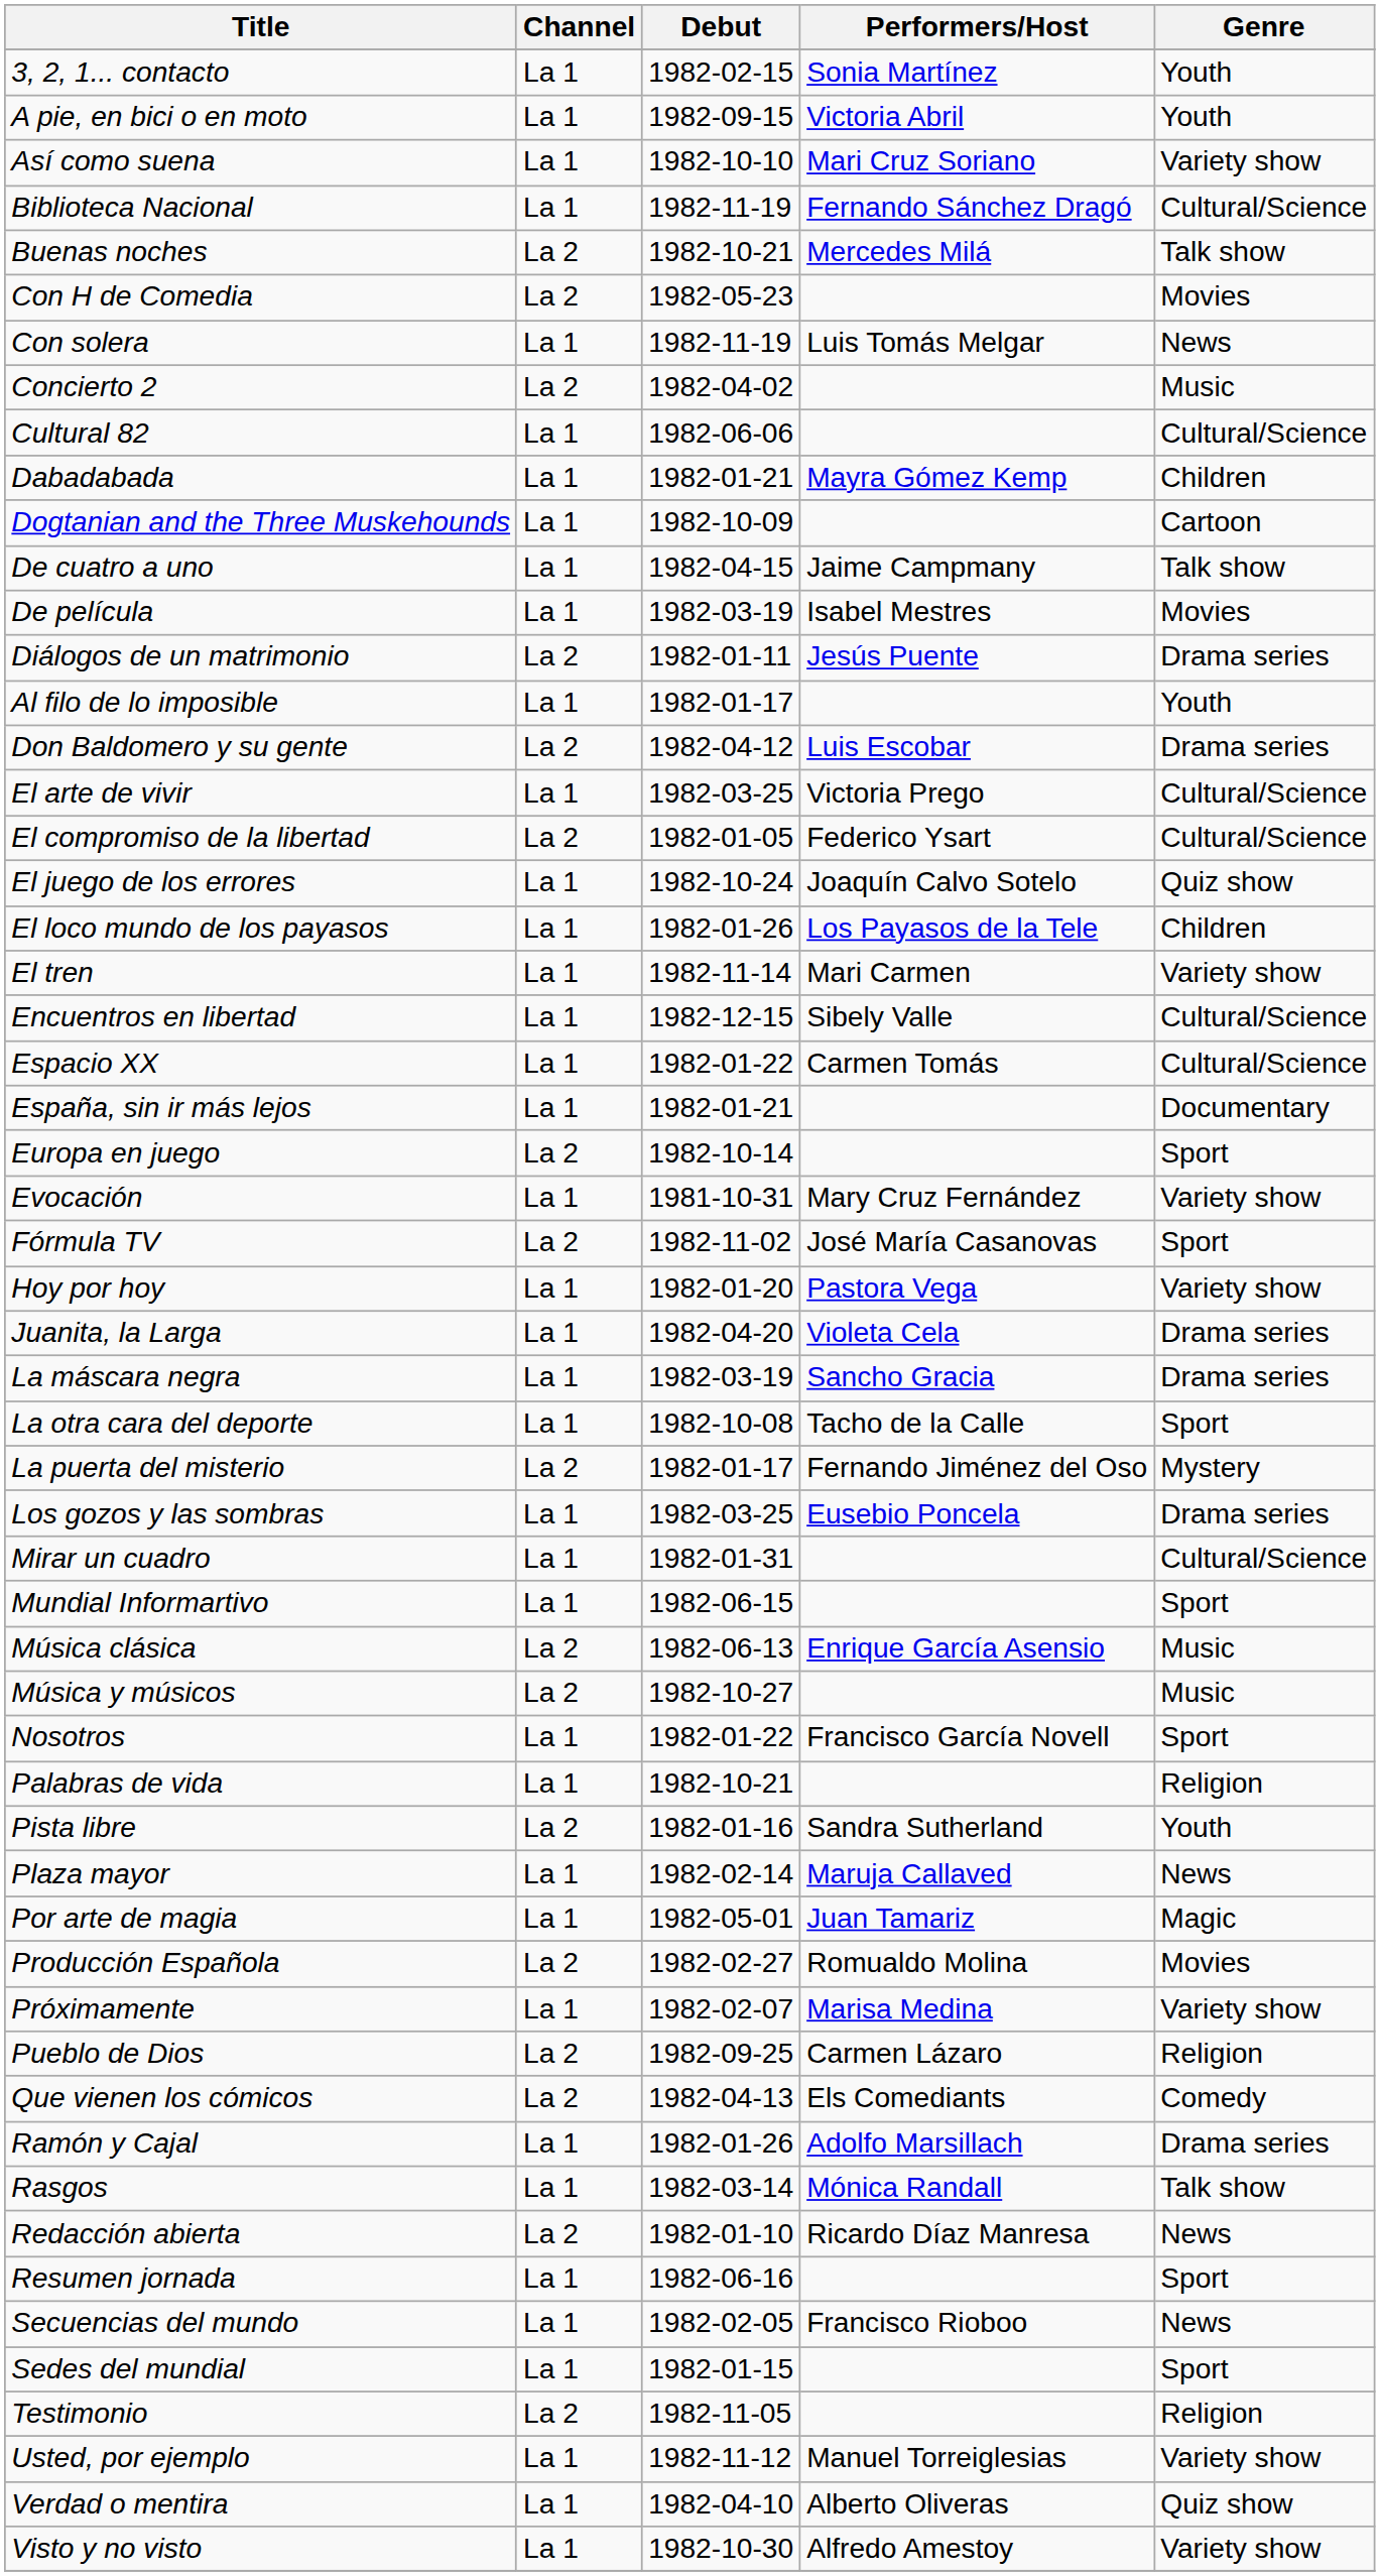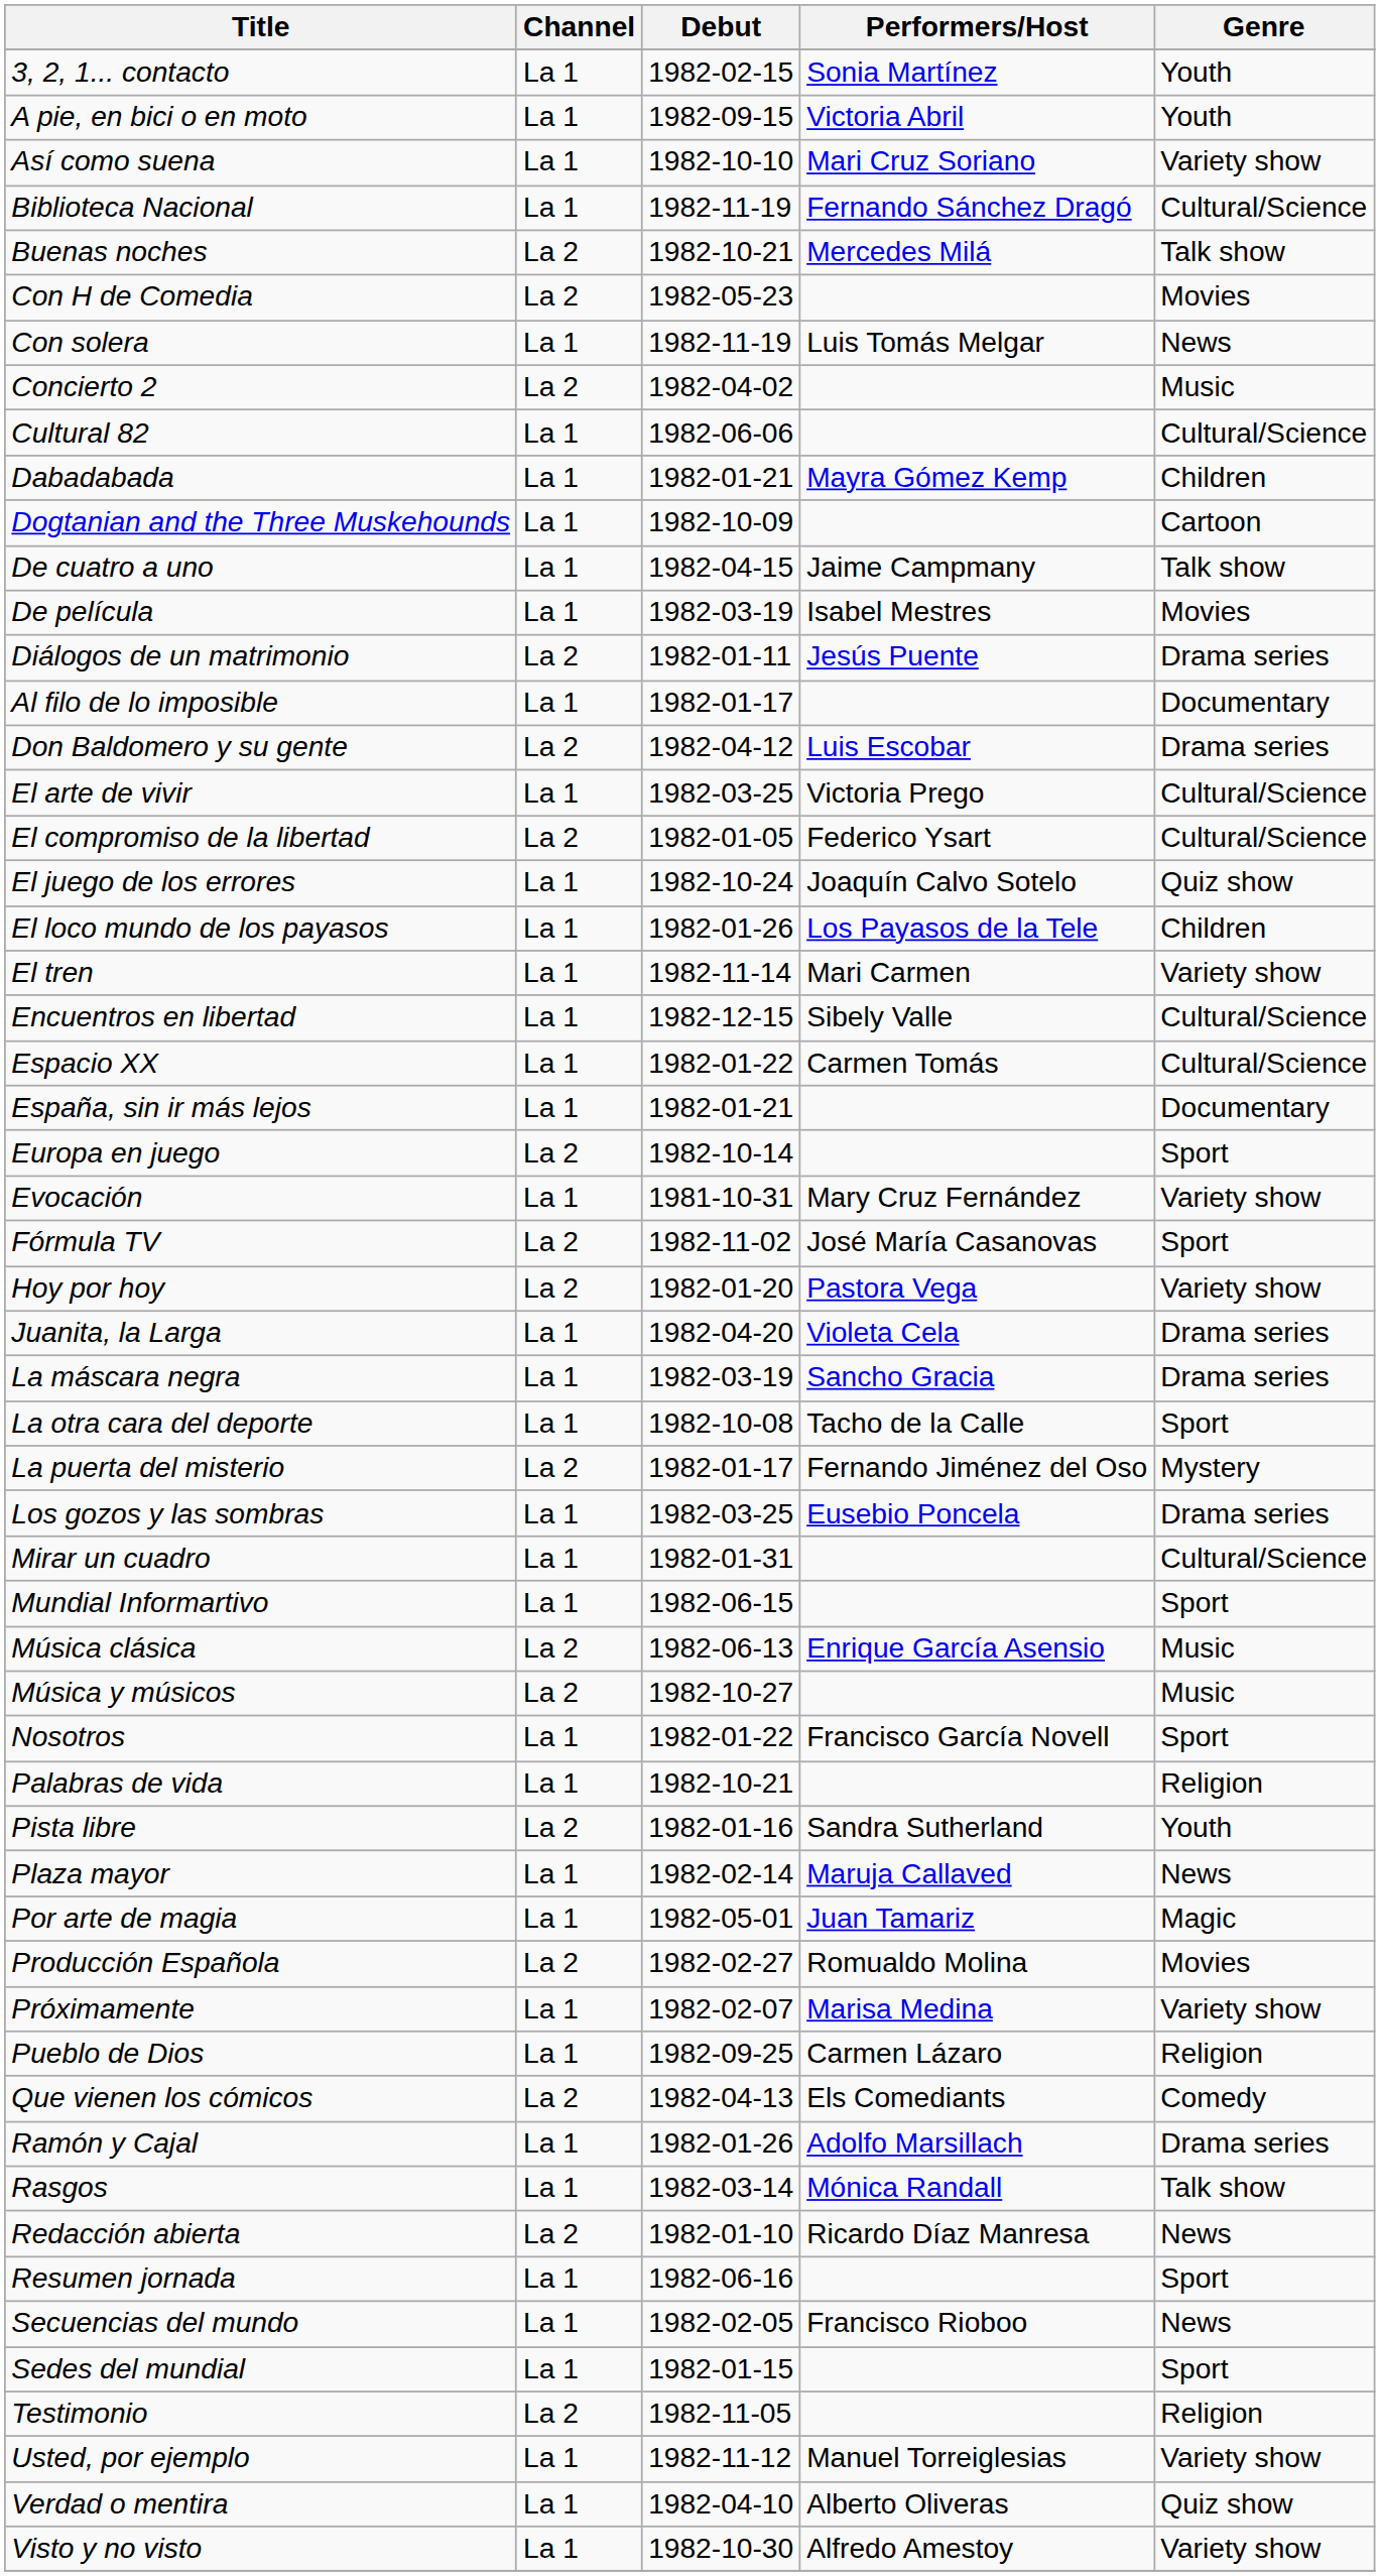 <table class="wikitable sortable">
 <tr>
 <th>Title</th>
 <th>Channel</th>
 <th>Debut</th>
 <th>Performers/Host</th>
 <th>Genre</th>
 </tr>
 <tr>
 </tr>
 <tr>
 <td><em>3, 2, 1... contacto</em></td>
 <td>La 1</td>
 <td>1982-02-15</td>
 <td><a href='#'>Sonia Martínez</a></td>
 <td>Youth</td>
 </tr>
 <tr>
 <td><em>A pie, en bici o en moto</em></td>
 <td>La 1</td>
 <td>1982-09-15</td>
 <td><a href='#'>Victoria Abril</a></td>
 <td>Youth</td>
 </tr>
 <tr>
 <td><em>Así como suena</em></td>
 <td>La 1</td>
 <td>1982-10-10</td>
 <td><a href='#'>Mari Cruz Soriano</a></td>
 <td>Variety show</td>
 </tr>
 <tr>
 <td><em>Biblioteca Nacional</em></td>
 <td>La 1</td>
 <td>1982-11-19</td>
 <td><a href='#'>Fernando Sánchez Dragó</a></td>
 <td>Cultural/Science</td>
 </tr>
 <tr>
 <td><em>Buenas noches</em></td>
 <td>La 2</td>
 <td>1982-10-21</td>
 <td><a href='#'>Mercedes Milá</a></td>
 <td>Talk show</td>
 </tr>
 <tr>
 <td><em>Con H de Comedia</em></td>
 <td>La 2</td>
 <td>1982-05-23</td>
 <td></td>
 <td>Movies</td>
 </tr>
 <tr>
 <td><em>Con solera</em></td>
 <td>La 1</td>
 <td>1982-11-19</td>
 <td>Luis Tomás Melgar</td>
 <td>News</td>
 </tr>
 <tr>
 <td><em>Concierto 2</em></td>
 <td>La 2</td>
 <td>1982-04-02</td>
 <td></td>
 <td>Music</td>
 </tr>
 <tr>
 <td><em>Cultural 82</em></td>
 <td>La 1</td>
 <td>1982-06-06</td>
 <td></td>
 <td>Cultural/Science</td>
 </tr>
 <tr>
 <td><em>Dabadabada</em></td>
 <td>La 1</td>
 <td>1982-01-21</td>
 <td><a href='#'>Mayra Gómez Kemp</a></td>
 <td>Children</td>
 </tr>
 <tr>
 <td><em><a href='#'>Dogtanian and the Three Muskehounds</a></em></td>
 <td>La 1</td>
 <td>1982-10-09</td>
 <td></td>
 <td>Cartoon</td>
 </tr>
 <tr>
 <td><em>De cuatro a uno</em></td>
 <td>La 1</td>
 <td>1982-04-15</td>
 <td>Jaime Campmany</td>
 <td>Talk show</td>
 </tr>
 <tr>
 <td><em>De película</em></td>
 <td>La 1</td>
 <td>1982-03-19</td>
 <td>Isabel Mestres</td>
 <td>Movies</td>
 </tr>
 <tr>
 <td><em>Diálogos de un matrimonio</em></td>
 <td>La 2</td>
 <td>1982-01-11</td>
 <td><a href='#'>Jesús Puente</a></td>
 <td>Drama series</td>
 </tr>
 <tr>
 <td><em>Al filo de lo imposible</em></td>
 <td>La 1</td>
 <td>1982-01-17</td>
 <td></td>
-<td>Youth</td>
+<td>Documentary</td>
 </tr>
 <tr>
 <td><em>Don Baldomero y su gente</em></td>
 <td>La 2</td>
 <td>1982-04-12</td>
 <td><a href='#'>Luis Escobar</a></td>
 <td>Drama series</td>
 </tr>
 <tr>
 <td><em>El arte de vivir</em></td>
 <td>La 1</td>
 <td>1982-03-25</td>
 <td>Victoria Prego</td>
 <td>Cultural/Science</td>
 </tr>
 <tr>
 <td><em>El compromiso de la libertad</em></td>
 <td>La 2</td>
 <td>1982-01-05</td>
 <td>Federico Ysart</td>
 <td>Cultural/Science</td>
 </tr>
 <tr>
 <td><em>El juego de los errores</em></td>
 <td>La 1</td>
 <td>1982-10-24</td>
 <td>Joaquín Calvo Sotelo</td>
 <td>Quiz show</td>
 </tr>
 <tr>
 <td><em>El loco mundo de los payasos</em></td>
 <td>La 1</td>
 <td>1982-01-26</td>
 <td><a href='#'>Los Payasos de la Tele</a></td>
 <td>Children</td>
 </tr>
 <tr>
 <td><em>El tren</em></td>
 <td>La 1</td>
 <td>1982-11-14</td>
 <td>Mari Carmen</td>
 <td>Variety show</td>
 </tr>
 <tr>
 <td><em>Encuentros en libertad</em></td>
 <td>La 1</td>
 <td>1982-12-15</td>
 <td>Sibely Valle</td>
 <td>Cultural/Science</td>
 </tr>
 <tr>
 <td><em>Espacio XX</em></td>
 <td>La 1</td>
 <td>1982-01-22</td>
 <td>Carmen Tomás</td>
 <td>Cultural/Science</td>
 </tr>
 <tr>
 <td><em>España, sin ir más lejos</em></td>
 <td>La 1</td>
 <td>1982-01-21</td>
 <td></td>
 <td>Documentary</td>
 </tr>
 <tr>
 <td><em>Europa en juego</em></td>
 <td>La 2</td>
 <td>1982-10-14</td>
 <td></td>
 <td>Sport</td>
 </tr>
 <tr>
 <td><em>Evocación</em></td>
 <td>La 1</td>
 <td>1981-10-31</td>
 <td>Mary Cruz Fernández</td>
 <td>Variety show</td>
 </tr>
 <tr>
 <td><em>Fórmula TV</em></td>
 <td>La 2</td>
 <td>1982-11-02</td>
 <td>José María Casanovas</td>
 <td>Sport</td>
 </tr>
 <tr>
 <td><em>Hoy por hoy</em></td>
-<td>La 1</td>
+<td>La 2</td>
 <td>1982-01-20</td>
 <td><a href='#'>Pastora Vega</a></td>
 <td>Variety show</td>
 </tr>
 <tr>
 <td><em>Juanita, la Larga</em></td>
 <td>La 1</td>
 <td>1982-04-20</td>
 <td><a href='#'>Violeta Cela</a></td>
 <td>Drama series</td>
 </tr>
 <tr>
 <td><em>La máscara negra</em></td>
 <td>La 1</td>
 <td>1982-03-19</td>
 <td><a href='#'>Sancho Gracia</a></td>
 <td>Drama series</td>
 </tr>
 <tr>
 <td><em>La otra cara del deporte</em></td>
 <td>La 1</td>
 <td>1982-10-08</td>
 <td>Tacho de la Calle</td>
 <td>Sport</td>
 </tr>
 <tr>
 <td><em>La puerta del misterio</em></td>
 <td>La 2</td>
 <td>1982-01-17</td>
 <td>Fernando Jiménez del Oso</td>
 <td>Mystery</td>
 </tr>
 <tr>
 <td><em>Los gozos y las sombras</em></td>
 <td>La 1</td>
 <td>1982-03-25</td>
 <td><a href='#'>Eusebio Poncela</a></td>
 <td>Drama series</td>
 </tr>
 <tr>
 <td><em>Mirar un cuadro</em></td>
 <td>La 1</td>
 <td>1982-01-31</td>
 <td></td>
 <td>Cultural/Science</td>
 </tr>
 <tr>
 <td><em>Mundial Informartivo</em></td>
 <td>La 1</td>
 <td>1982-06-15</td>
 <td></td>
 <td>Sport</td>
 </tr>
 <tr>
 <td><em>Música clásica</em></td>
 <td>La 2</td>
 <td>1982-06-13</td>
 <td><a href='#'>Enrique García Asensio</a></td>
 <td>Music</td>
 </tr>
 <tr>
 <td><em>Música y músicos</em></td>
 <td>La 2</td>
 <td>1982-10-27</td>
 <td></td>
 <td>Music</td>
 </tr>
 <tr>
 <td><em>Nosotros</em></td>
 <td>La 1</td>
 <td>1982-01-22</td>
 <td>Francisco García Novell</td>
 <td>Sport</td>
 </tr>
 <tr>
 <td><em>Palabras de vida</em></td>
 <td>La 1</td>
 <td>1982-10-21</td>
 <td></td>
 <td>Religion</td>
 </tr>
 <tr>
 <td><em>Pista libre</em></td>
 <td>La 2</td>
 <td>1982-01-16</td>
 <td>Sandra Sutherland</td>
 <td>Youth</td>
 </tr>
 <tr>
 <td><em>Plaza mayor</em></td>
 <td>La 1</td>
 <td>1982-02-14</td>
 <td><a href='#'>Maruja Callaved</a></td>
 <td>News</td>
 </tr>
 <tr>
 <td><em>Por arte de magia</em></td>
 <td>La 1</td>
 <td>1982-05-01</td>
 <td><a href='#'>Juan Tamariz</a></td>
 <td>Magic</td>
 </tr>
 <tr>
 <td><em>Producción Española</em></td>
 <td>La 2</td>
 <td>1982-02-27</td>
 <td>Romualdo Molina</td>
 <td>Movies</td>
 </tr>
 <tr>
 <td><em>Próximamente</em></td>
 <td>La 1</td>
 <td>1982-02-07</td>
 <td><a href='#'>Marisa Medina</a></td>
 <td>Variety show</td>
 </tr>
 <tr>
 <td><em>Pueblo de Dios</em></td>
-<td>La 2</td>
+<td>La 1</td>
 <td>1982-09-25</td>
 <td>Carmen Lázaro</td>
 <td>Religion</td>
 </tr>
 <tr>
 <td><em>Que vienen los cómicos</em></td>
 <td>La 2</td>
 <td>1982-04-13</td>
 <td>Els Comediants</td>
 <td>Comedy</td>
 </tr>
 <tr>
 <td><em>Ramón y Cajal</em></td>
 <td>La 1</td>
 <td>1982-01-26</td>
 <td><a href='#'>Adolfo Marsillach</a></td>
 <td>Drama series</td>
 </tr>
 <tr>
 <td><em>Rasgos</em></td>
 <td>La 1</td>
 <td>1982-03-14</td>
 <td><a href='#'>Mónica Randall</a></td>
 <td>Talk show</td>
 </tr>
 <tr>
 <td><em>Redacción abierta</em></td>
 <td>La 2</td>
 <td>1982-01-10</td>
 <td>Ricardo Díaz Manresa</td>
 <td>News</td>
 </tr>
 <tr>
 <td><em>Resumen jornada</em></td>
 <td>La 1</td>
 <td>1982-06-16</td>
 <td></td>
 <td>Sport</td>
 </tr>
 <tr>
 <td><em>Secuencias del mundo</em></td>
 <td>La 1</td>
 <td>1982-02-05</td>
 <td>Francisco Rioboo</td>
 <td>News</td>
 </tr>
 <tr>
 <td><em>Sedes del mundial</em></td>
 <td>La 1</td>
 <td>1982-01-15</td>
 <td></td>
 <td>Sport</td>
 </tr>
 <tr>
 <td><em>Testimonio</em></td>
 <td>La 2</td>
 <td>1982-11-05</td>
 <td></td>
 <td>Religion</td>
 </tr>
 <tr>
 <td><em>Usted, por ejemplo</em></td>
 <td>La 1</td>
 <td>1982-11-12</td>
 <td>Manuel Torreiglesias</td>
 <td>Variety show</td>
 </tr>
 <tr>
 <td><em>Verdad o mentira</em></td>
 <td>La 1</td>
 <td>1982-04-10</td>
 <td>Alberto Oliveras</td>
 <td>Quiz show</td>
 </tr>
 <tr>
 <td><em>Visto y no visto</em></td>
 <td>La 1</td>
 <td>1982-10-30</td>
 <td>Alfredo Amestoy</td>
 <td>Variety show</td>
 </tr>
 <tr>
 </tr>
 </table>
